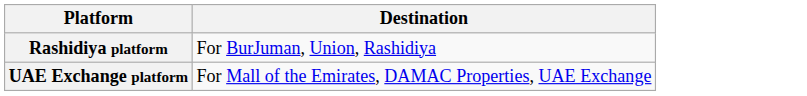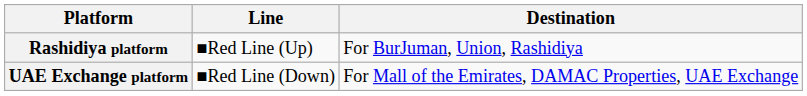 <table border="1" cellspacing="0" cellpadding="3" frame="hsides" rules="rows" style="" class="wikitable">
 <tr>
 <th>Platform</th>
+<th>Line</th>
 <th>Destination</th>
 </tr>
 <tr>
 <th>Rashidiya <small>platform</small></th>
+<td><span>■</span>Red Line (Up)</td>
 <td>For <a href='#'>BurJuman</a>, <a href='#'>Union</a>, <a href='#'>Rashidiya</a></td>
 </tr>
 <tr>
 <th>UAE Exchange <small>platform</small></th>
+<td><span>■</span>Red Line (Down)</td>
 <td>For <a href='#'>Mall of the Emirates</a>, <a href='#'>DAMAC Properties</a>, <a href='#'>UAE Exchange</a></td>
 </tr>
 </table>
